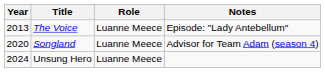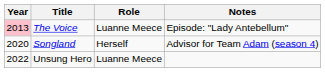 <table class="wikitable sortable">
 <tr>
 <th>Year</th>
 <th>Title</th>
 <th>Role</th>
 <th class="unsortable">Notes</th>
 </tr>
 <tr>
-<td>2013</td>
+<td style="background: pink;">2013</td>
 <td><em><a href='#'>The Voice</a></em></td>
 <td>Luanne Meece</td>
 <td>Episode: "Lady Antebellum"</td>
 </tr>
 <tr>
 <td>2020</td>
 <td><em><a href='#'>Songland</a></em></td>
-<td>Luanne Meece</td>
+<td>Herself</td>
 <td>Advisor for Team <a href='#'>Adam</a> (<a href='#'>season 4</a>)</td>
 </tr>
 <tr>
-<td>2024</td>
+<td>2022</td>
 <td>Unsung Hero</td>
 <td>Luanne Meece</td>
 <td></td>
 </tr>
 </table>
